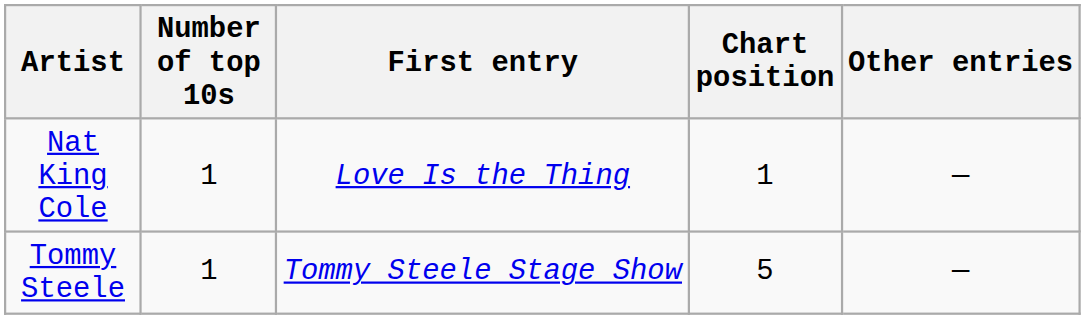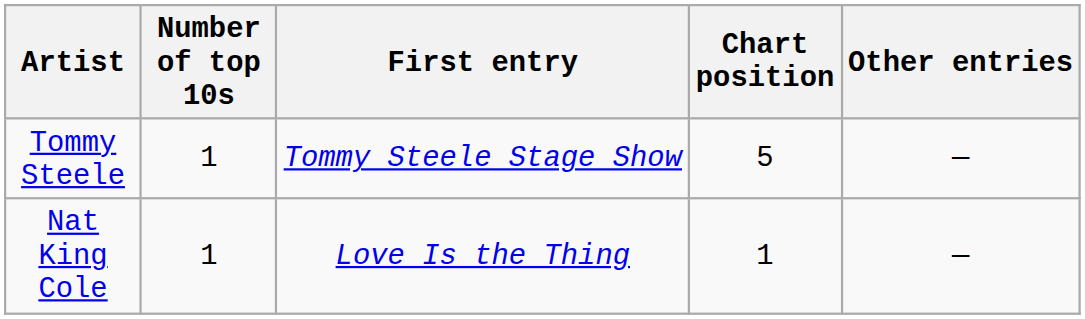 <table class="wikitable sortable mw-collapsible mw-collapsed" rowspan="2" style="text-align:center;" background: #f6e39c;>
 <tr>
 <th scope="col" style="width:55px;">Artist</th>
 <th scope="col" style="width:55px;" data-sort-type="number">Number of top 10s</th>
 <th scope="col" style="text-align:center;">First entry</th>
 <th scope="col" style="width:55px;" data-sort-type="number">Chart position</th>
 <th scope="col" style="text-align:center;">Other entries</th>
 </tr>
 <tr>
+<td><a href='#'>Tommy Steele</a></td>
+<td>1</td>
+<td><em><a href='#'>Tommy Steele Stage Show</a></em></td>
+<td>5</td>
+<td>—</td>
+</tr>
+<tr>
 <td><a href='#'>Nat King Cole</a></td>
 <td>1</td>
 <td><em><a href='#'>Love Is the Thing</a></em></td>
 <td>1</td>
 <td>—</td>
 </tr>
-<tr>
-<td><a href='#'>Tommy Steele</a></td>
-<td>1</td>
-<td><em><a href='#'>Tommy Steele Stage Show</a></em></td>
-<td>5</td>
-<td>—</td>
-</tr>
 </table>
